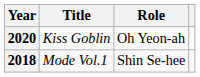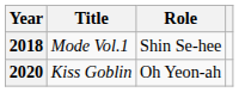 <table class="wikitable plainrowheaders sortable">
 <tr>
 <th scope="col">Year</th>
 <th scope="col">Title</th>
 <th scope="col">Role</th>
 <th scope="col" class="unsortable"></th>
 </tr>
 <tr>
+<th scope="row">2018</th>
+<td><em>Mode Vol.1</em></td>
+<td>Shin Se-hee</td>
+<td style="text-align:center"></td>
+</tr>
+<tr>
 <th scope="row">2020</th>
 <td><em>Kiss Goblin</em></td>
 <td>Oh Yeon-ah</td>
 <td style="text-align:center"></td>
 </tr>
-<tr>
-<th scope="row">2018</th>
-<td><em>Mode Vol.1</em></td>
-<td>Shin Se-hee</td>
-<td style="text-align:center"></td>
-</tr>
 </table>
